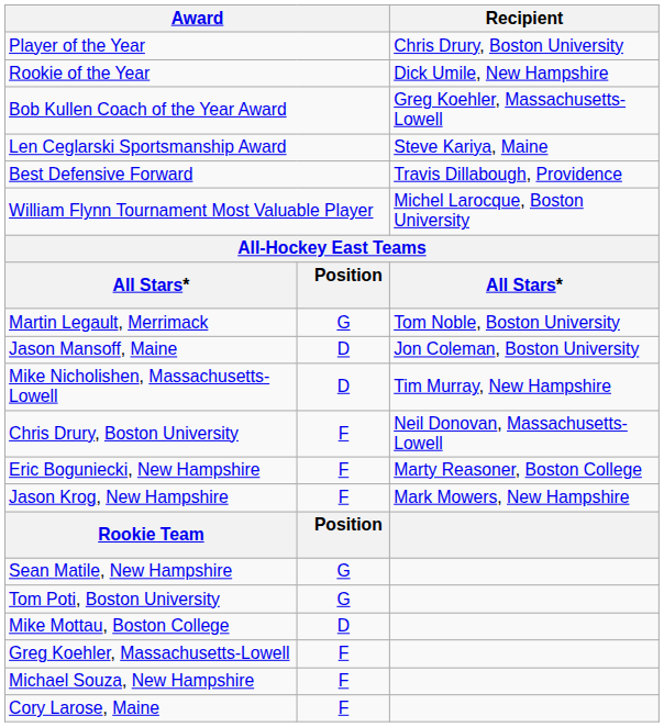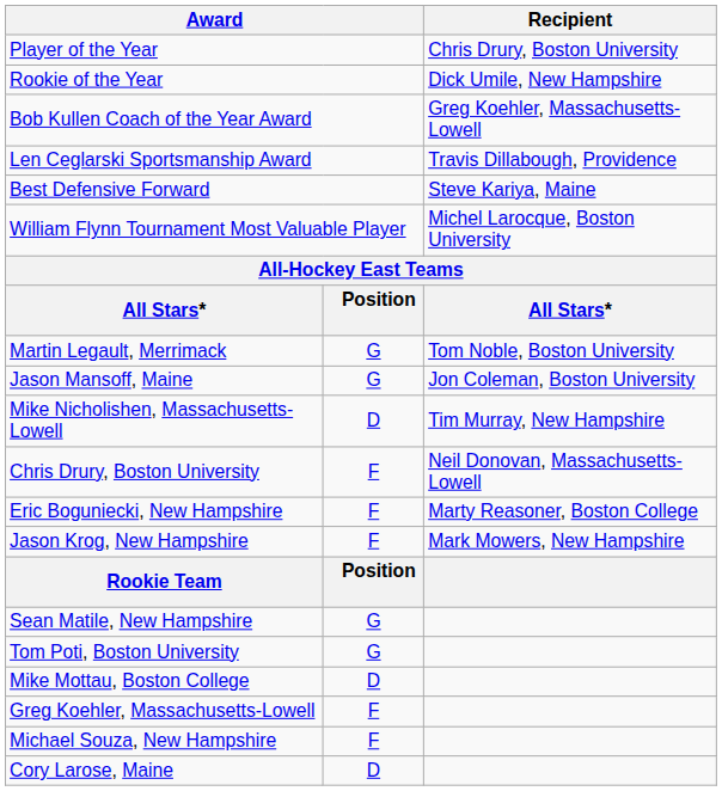 <table class="wikitable">
 <tr>
 <th colspan=2><a href='#'>Award</a></th>
 <th>Recipient</th>
 </tr>
 <tr>
 <td colspan=2><a href='#'>Player of the Year</a></td>
 <td><a href='#'>Chris Drury</a>, <a href='#'>Boston University</a></td>
 </tr>
 <tr>
 <td colspan=2><a href='#'>Rookie of the Year</a></td>
 <td><a href='#'>Dick Umile</a>, <a href='#'>New Hampshire</a></td>
 </tr>
 <tr>
 <td colspan=2><a href='#'>Bob Kullen Coach of the Year Award</a></td>
 <td><a href='#'>Greg Koehler</a>, <a href='#'>Massachusetts-Lowell</a></td>
 </tr>
 <tr>
 <td colspan=2><a href='#'>Len Ceglarski Sportsmanship Award</a></td>
-<td><a href='#'>Steve Kariya</a>, <a href='#'>Maine</a></td>
+<td><a href='#'>Travis Dillabough</a>, <a href='#'>Providence</a></td>
 </tr>
 <tr>
 <td colspan=2><a href='#'>Best Defensive Forward</a></td>
-<td><a href='#'>Travis Dillabough</a>, <a href='#'>Providence</a></td>
+<td><a href='#'>Steve Kariya</a>, <a href='#'>Maine</a></td>
 </tr>
 <tr>
 <td colspan=2><a href='#'>William Flynn Tournament Most Valuable Player</a></td>
 <td><a href='#'>Michel Larocque</a>, <a href='#'>Boston University</a></td>
 </tr>
 <tr>
 <th colspan=3><a href='#'>All-Hockey East Teams</a></th>
 </tr>
 <tr>
 <th><a href='#'>All Stars</a>*</th>
 <th>  Position  </th>
 <th><a href='#'>All Stars</a>*</th>
 </tr>
 <tr>
 <td><a href='#'>Martin Legault</a>, <a href='#'>Merrimack</a></td>
 <td align=center><a href='#'>G</a></td>
 <td><a href='#'>Tom Noble</a>, <a href='#'>Boston University</a></td>
 </tr>
 <tr>
 <td><a href='#'>Jason Mansoff</a>, <a href='#'>Maine</a></td>
-<td align=center><a href='#'>D</a></td>
+<td align=center><a href='#'>G</a></td>
 <td><a href='#'>Jon Coleman</a>, <a href='#'>Boston University</a></td>
 </tr>
 <tr>
 <td><a href='#'>Mike Nicholishen</a>, <a href='#'>Massachusetts-Lowell</a></td>
 <td align=center><a href='#'>D</a></td>
 <td><a href='#'>Tim Murray</a>, <a href='#'>New Hampshire</a></td>
 </tr>
 <tr>
 <td><a href='#'>Chris Drury</a>, <a href='#'>Boston University</a></td>
 <td align=center><a href='#'>F</a></td>
 <td><a href='#'>Neil Donovan</a>, <a href='#'>Massachusetts-Lowell</a></td>
 </tr>
 <tr>
 <td><a href='#'>Eric Boguniecki</a>, <a href='#'>New Hampshire</a></td>
 <td align=center><a href='#'>F</a></td>
 <td><a href='#'>Marty Reasoner</a>, <a href='#'>Boston College</a></td>
 </tr>
 <tr>
 <td><a href='#'>Jason Krog</a>, <a href='#'>New Hampshire</a></td>
 <td align=center><a href='#'>F</a></td>
 <td><a href='#'>Mark Mowers</a>, <a href='#'>New Hampshire</a></td>
 </tr>
 <tr>
 <th><a href='#'>Rookie Team</a></th>
 <th>  Position  </th>
 <th></th>
 </tr>
 <tr>
 <td><a href='#'>Sean Matile</a>, <a href='#'>New Hampshire</a></td>
 <td align=center><a href='#'>G</a></td>
 <td></td>
 </tr>
 <tr>
 <td><a href='#'>Tom Poti</a>, <a href='#'>Boston University</a></td>
 <td align=center><a href='#'>G</a></td>
 <td></td>
 </tr>
 <tr>
 <td><a href='#'>Mike Mottau</a>, <a href='#'>Boston College</a></td>
 <td align=center><a href='#'>D</a></td>
 <td></td>
 </tr>
 <tr>
 <td><a href='#'>Greg Koehler</a>, <a href='#'>Massachusetts-Lowell</a></td>
 <td align=center><a href='#'>F</a></td>
 <td></td>
 </tr>
 <tr>
 <td><a href='#'>Michael Souza</a>, <a href='#'>New Hampshire</a></td>
 <td align=center><a href='#'>F</a></td>
 <td></td>
 </tr>
 <tr>
 <td><a href='#'>Cory Larose</a>, <a href='#'>Maine</a></td>
-<td align=center><a href='#'>F</a></td>
+<td align=center><a href='#'>D</a></td>
 <td></td>
 </tr>
 </table>
